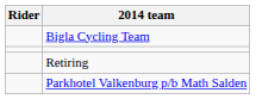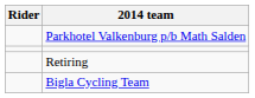 <table class="wikitable">
 <tr>
 <th>Rider</th>
 <th>2014 team</th>
 </tr>
 <tr>
 <td></td>
-<td><a href='#'>Bigla Cycling Team</a></td>
+<td><a href='#'>Parkhotel Valkenburg p/b Math Salden</a></td>
 </tr>
 <tr>
 <td></td>
 <td></td>
 </tr>
 <tr>
 <td></td>
 <td>Retiring</td>
 </tr>
 <tr>
 <td></td>
-<td><a href='#'>Parkhotel Valkenburg p/b Math Salden</a></td>
+<td><a href='#'>Bigla Cycling Team</a></td>
 </tr>
 </table>
